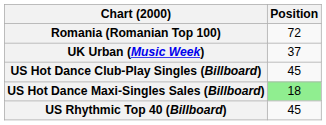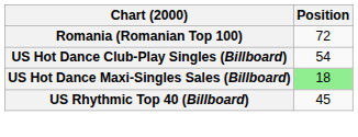 <table class="wikitable plainrowheaders sortable" style="text-align:center">
 <tr>
 <th scope="col">Chart (2000)</th>
 <th scope="col">Position</th>
 </tr>
 <tr>
 <th scope="row">Romania (Romanian Top 100)</th>
 <td>72</td>
 </tr>
 <tr>
-<th scope="row">UK Urban (<em><a href='#'>Music Week</a></em>)</th>
-<td>37</td>
-</tr>
-<tr>
 <th scope="row">US Hot Dance Club-Play Singles (<em>Billboard</em>)</th>
-<td>45</td>
+<td>54</td>
 </tr>
 <tr>
 <th scope="row">US Hot Dance Maxi-Singles Sales (<em>Billboard</em>)</th>
 <td style="background: lightgreen;">18</td>
 </tr>
 <tr>
 <th scope="row">US Rhythmic Top 40 (<em>Billboard</em>)</th>
 <td>45</td>
 </tr>
 </table>
